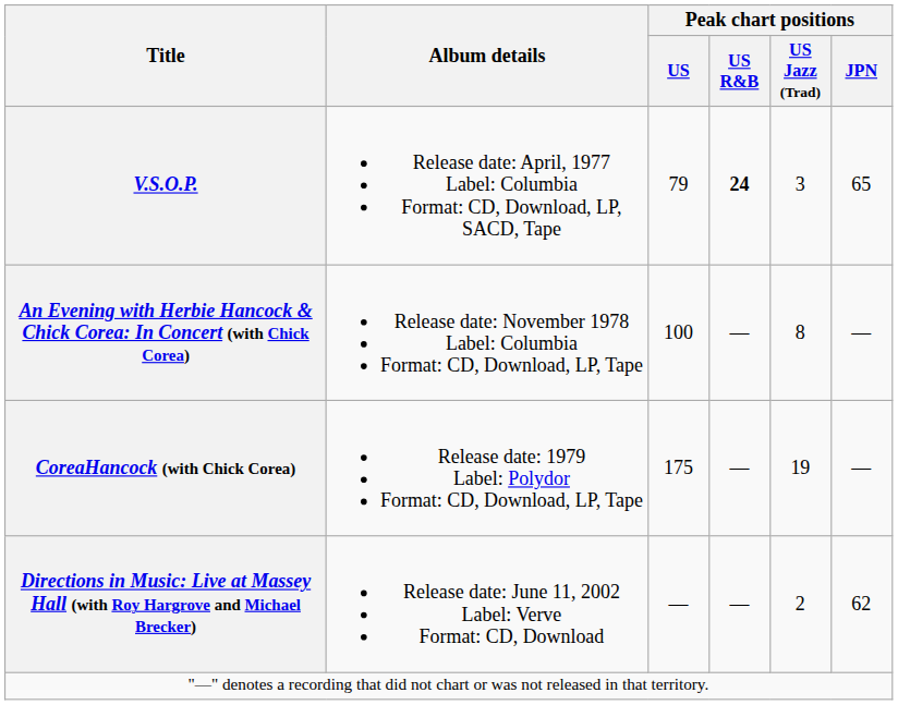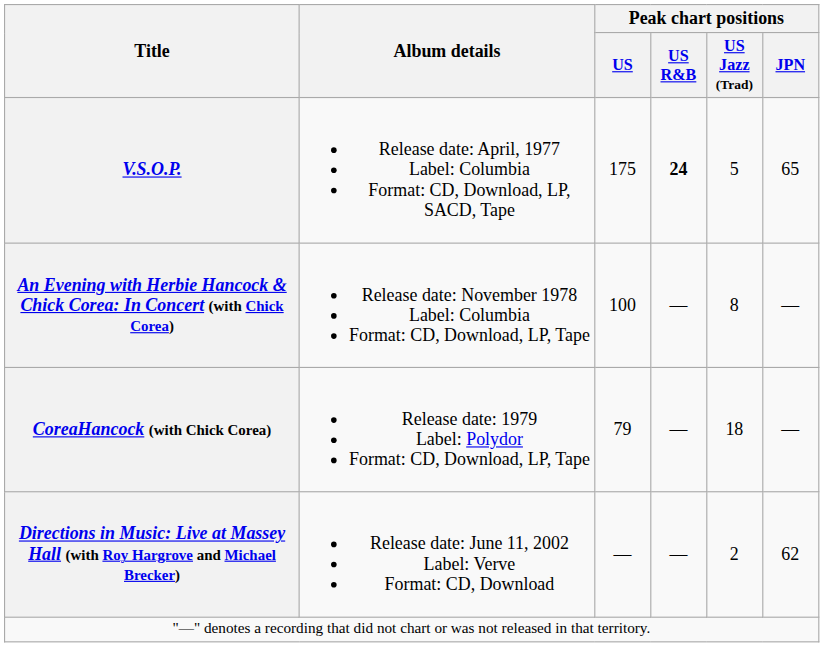 <table class="wikitable plainrowheaders" style="text-align:center;">
 <tr>
 <th scope="col" rowspan="2" style="width:16em;">Title</th>
 <th scope="col" rowspan="2" style="width:16em;">Album details</th>
 <th scope="col" colspan="4">Peak chart positions</th>
 </tr>
 <tr>
 <th scope="col" style="width:3em;font-size:90%;"><a href='#'>US</a><br></th>
 <th scope="col" style="width:3em;font-size:90%;"><a href='#'>US <br>R&B</a><br></th>
 <th scope="col" style="width:3em;font-size:90%;"><a href='#'>US <br>Jazz</a><br><small>(Trad)</small><br></th>
 <th scope="col" style="width:3em;font-size:90%;"><a href='#'>JPN</a><br></th>
 </tr>
 <tr>
 <th scope="row"><em><a href='#'>V.S.O.P.</a></em></th>
 <td><br><ul><li>Release date: April, 1977</li><li>Label: Columbia</li><li>Format: CD, Download, LP, SACD, Tape</li></ul></td>
-<td>79</td>
+<td>175</td>
 <td><strong>24</strong></td>
-<td>3</td>
+<td>5</td>
 <td>65</td>
 </tr>
 <tr>
 <th scope="row"><em><a href='#'>An Evening with Herbie Hancock & Chick Corea: In Concert</a></em> <small>(with <a href='#'>Chick Corea</a>)</small></th>
 <td><br><ul><li>Release date: November 1978</li><li>Label: Columbia</li><li>Format: CD, Download, LP, Tape</li></ul></td>
 <td>100</td>
 <td>—</td>
 <td>8</td>
 <td>—</td>
 </tr>
 <tr>
 <th scope="row"><em><a href='#'>CoreaHancock</a></em> <small>(with Chick Corea)</small></th>
 <td><br><ul><li>Release date: 1979</li><li>Label: <a href='#'>Polydor</a></li><li>Format: CD, Download, LP, Tape</li></ul></td>
-<td>175</td>
+<td>79</td>
 <td>—</td>
-<td>19</td>
+<td>18</td>
 <td>—</td>
 </tr>
 <tr>
 <th scope="row"><em><a href='#'>Directions in Music: Live at Massey Hall</a></em> <small>(with <a href='#'>Roy Hargrove</a> and <a href='#'>Michael Brecker</a>)</small></th>
 <td><br><ul><li>Release date: June 11, 2002</li><li>Label: Verve</li><li>Format: CD, Download</li></ul></td>
 <td>—</td>
 <td>—</td>
 <td>2</td>
 <td>62</td>
 </tr>
 <tr>
 <td colspan="14" style="font-size:85%">"—" denotes a recording that did not chart or was not released in that territory.</td>
 </tr>
 </table>
